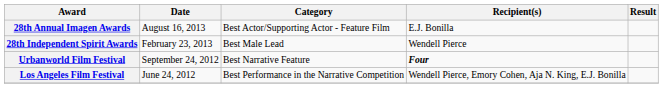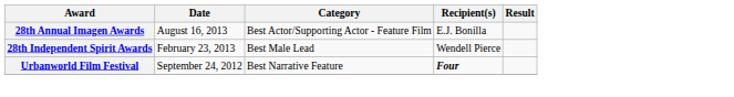 <table class="wikitable plainrowheaders" style="font-size: 95%;">
 <tr>
 <th scope="col">Award</th>
 <th scope="col">Date</th>
 <th scope="col">Category</th>
 <th scope="col">Recipient(s)</th>
 <th scope="col">Result</th>
 </tr>
 <tr>
 <th scope="row" rowspan="1"><a href='#'>28th Annual Imagen Awards</a></th>
 <td rowspan="1">August 16, 2013</td>
 <td>Best Actor/Supporting Actor - Feature Film</td>
 <td>E.J. Bonilla</td>
 <td></td>
 </tr>
 <tr>
 <th scope="row" rowspan="1"><a href='#'>28th Independent Spirit Awards</a></th>
 <td rowspan="1">February 23, 2013</td>
 <td>Best Male Lead</td>
 <td>Wendell Pierce</td>
 <td></td>
 </tr>
 <tr>
 <th scope="row"><a href='#'>Urbanworld Film Festival</a></th>
 <td>September 24, 2012</td>
 <td>Best Narrative Feature</td>
 <td><strong><em>Four</em></strong></td>
 <td></td>
 </tr>
 <tr>
-<th scope="row"><a href='#'>Los Angeles Film Festival</a></th>
-<td>June 24, 2012</td>
-<td>Best Performance in the Narrative Competition</td>
-<td>Wendell Pierce, Emory Cohen, Aja N. King, E.J. Bonilla</td>
-<td></td>
-</tr>
-<tr>
 </tr>
 </table>
